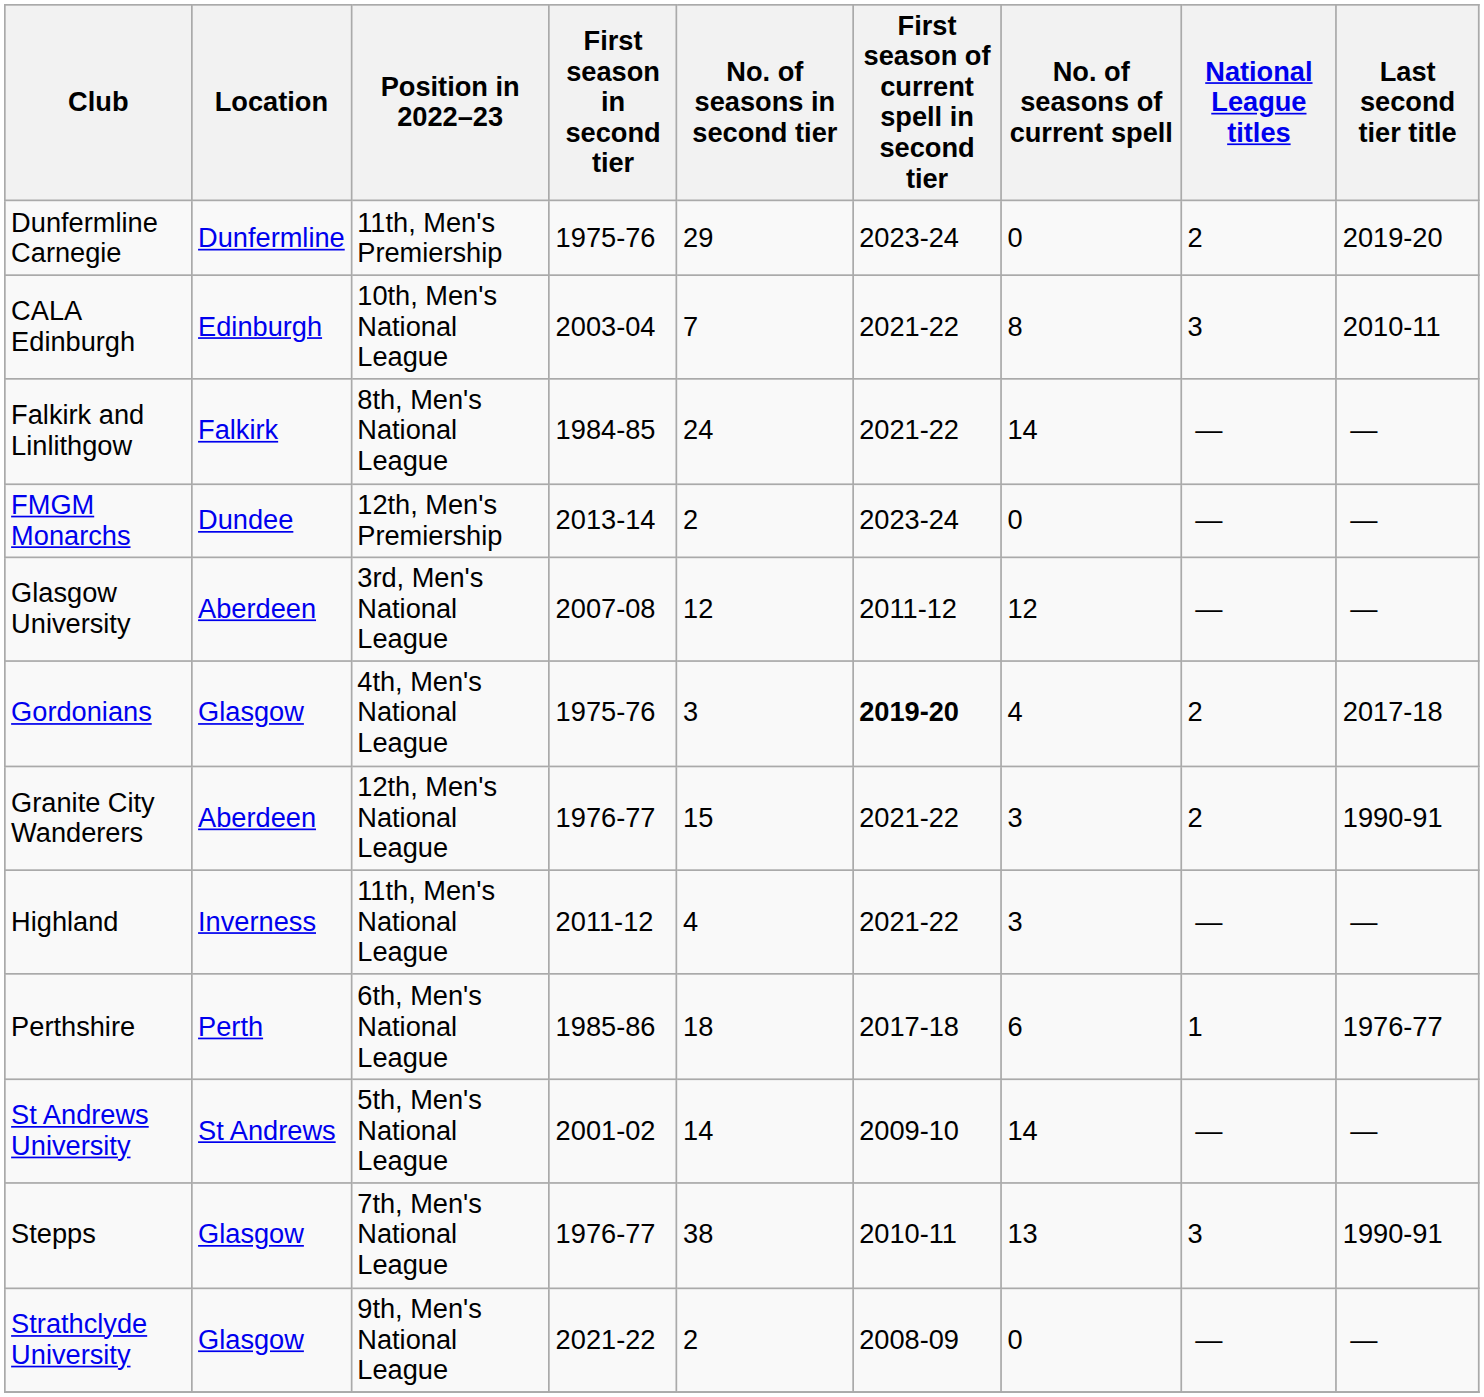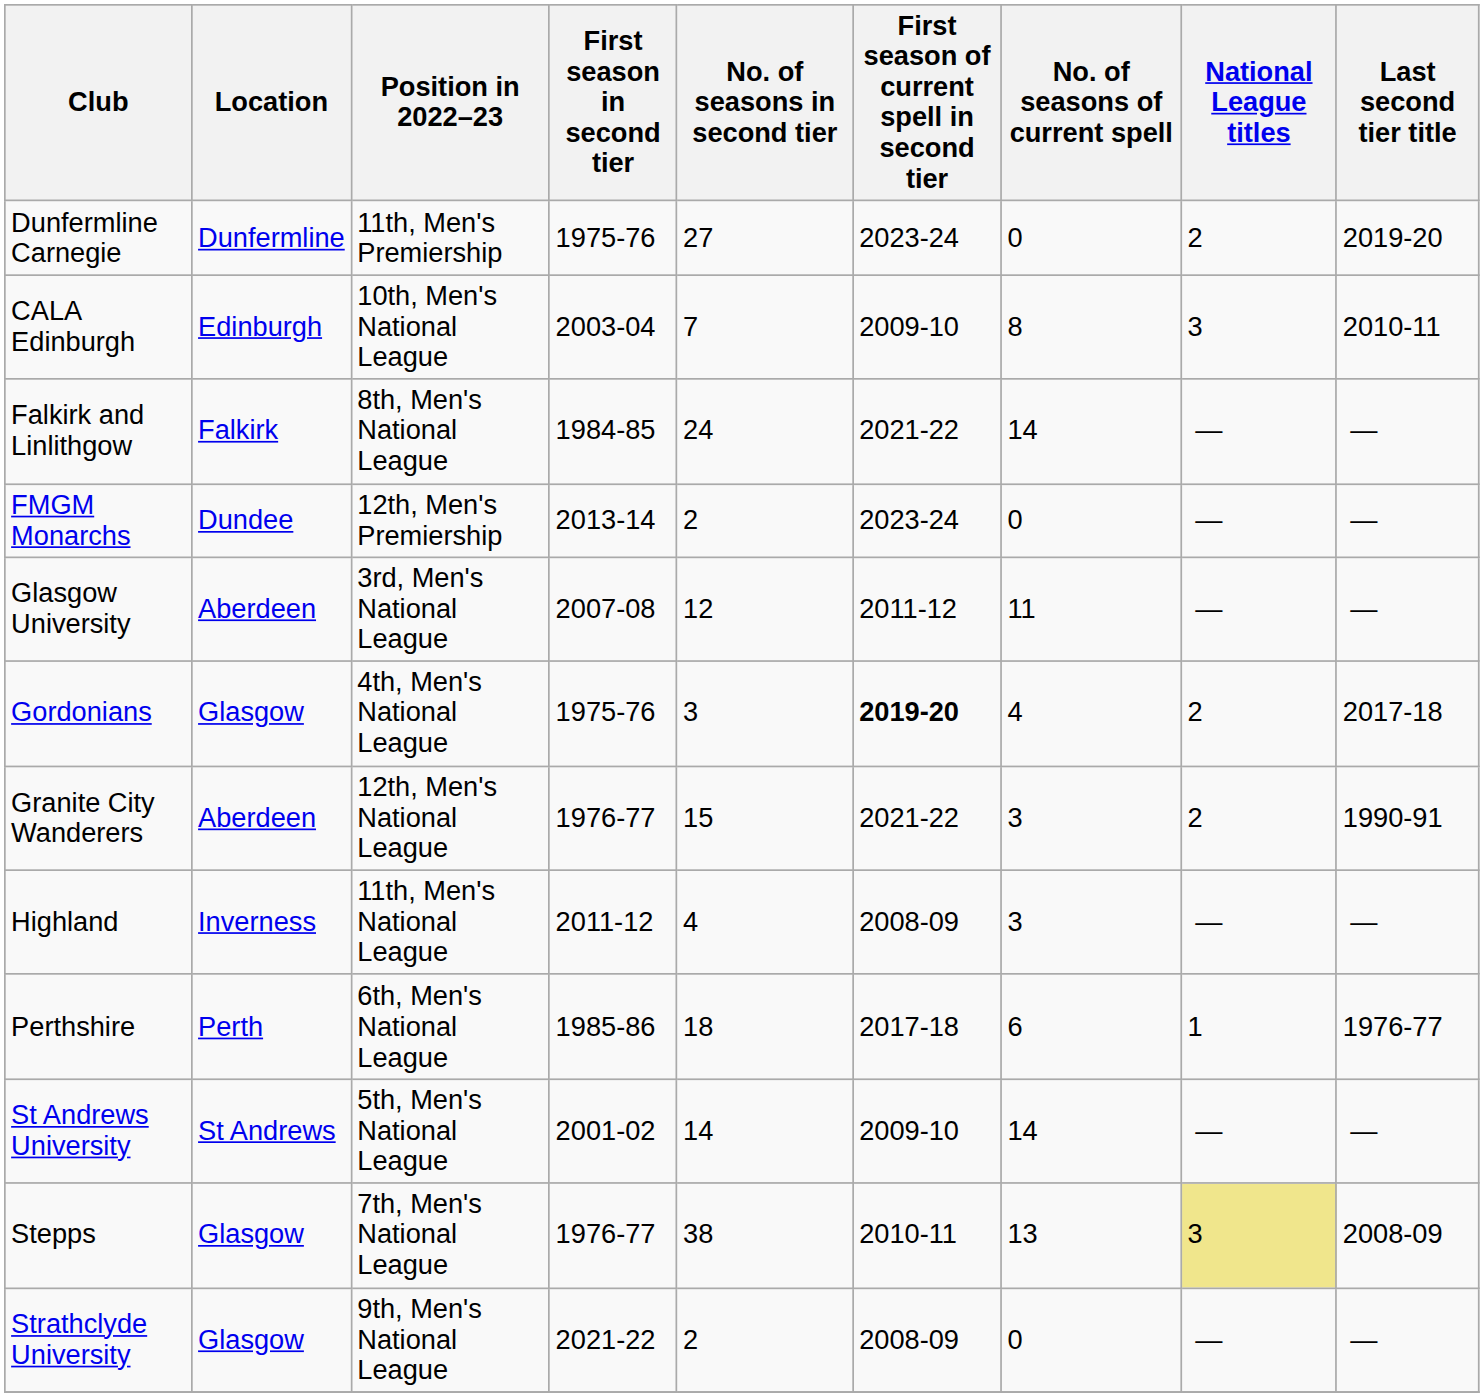 <table class="wikitable sortable" style="text-align: left">
 <tr>
 <th>Club</th>
 <th>Location</th>
 <th>Position in 2022–23</th>
 <th>First season in<br>second tier</th>
 <th>No. of seasons in second tier</th>
 <th>First season of current<br>spell in second tier</th>
 <th>No. of seasons of current spell</th>
 <th><a href='#'>National League titles</a></th>
 <th>Last second tier title</th>
 </tr>
 <tr>
 <td>Dunfermline Carnegie</td>
 <td><a href='#'>Dunfermline</a></td>
 <td>11th, Men's Premiership</td>
 <td>1975-76</td>
-<td>29</td>
+<td>27</td>
 <td>2023-24</td>
 <td>0</td>
 <td>2</td>
 <td>2019-20</td>
 </tr>
 <tr>
 <td>CALA Edinburgh</td>
 <td><a href='#'>Edinburgh</a></td>
 <td>10th, Men's National League</td>
 <td>2003-04</td>
 <td>7</td>
-<td>2021-22</td>
+<td>2009-10</td>
 <td>8</td>
 <td>3</td>
 <td>2010-11</td>
 </tr>
 <tr>
 <td>Falkirk and Linlithgow</td>
 <td><a href='#'>Falkirk</a></td>
 <td>8th, Men's National League</td>
 <td>1984-85</td>
 <td>24</td>
 <td>2021-22</td>
 <td>14</td>
 <td> —</td>
 <td> —</td>
 </tr>
 <tr>
 <td><a href='#'>FMGM Monarchs</a></td>
 <td><a href='#'>Dundee</a></td>
 <td> 12th, Men's Premiership</td>
 <td>2013-14</td>
 <td>2</td>
 <td>2023-24</td>
 <td>0</td>
 <td> —</td>
 <td> —</td>
 </tr>
 <tr>
 <td>Glasgow University</td>
 <td><a href='#'>Aberdeen</a></td>
 <td>3rd, Men's National League</td>
 <td>2007-08</td>
 <td>12</td>
 <td>2011-12</td>
-<td>12</td>
+<td>11</td>
 <td> —</td>
 <td> —</td>
 </tr>
 <tr>
 <td><a href='#'>Gordonians</a></td>
 <td><a href='#'>Glasgow</a></td>
 <td>4th, Men's National League</td>
 <td>1975-76</td>
 <td>3</td>
 <td><strong>2019-20</strong></td>
 <td>4</td>
 <td>2</td>
 <td>2017-18</td>
 </tr>
 <tr>
 <td>Granite City Wanderers</td>
 <td><a href='#'>Aberdeen</a></td>
 <td>12th, Men's National League</td>
 <td>1976-77</td>
 <td>15</td>
 <td>2021-22</td>
 <td>3</td>
 <td>2</td>
 <td>1990-91</td>
 </tr>
 <tr>
 <td>Highland</td>
 <td><a href='#'>Inverness</a></td>
 <td>11th, Men's National League</td>
 <td>2011-12</td>
 <td>4</td>
-<td>2021-22</td>
+<td>2008-09</td>
 <td>3</td>
 <td> —</td>
 <td> —</td>
 </tr>
 <tr>
 <td>Perthshire</td>
 <td><a href='#'>Perth</a></td>
 <td>6th, Men's National League</td>
 <td>1985-86</td>
 <td>18</td>
 <td>2017-18</td>
 <td>6</td>
 <td>1</td>
 <td>1976-77</td>
 </tr>
 <tr>
 <td><a href='#'>St Andrews University</a></td>
 <td><a href='#'>St Andrews</a></td>
 <td>5th, Men's National League</td>
 <td>2001-02</td>
 <td>14</td>
 <td>2009-10</td>
 <td>14</td>
 <td> —</td>
 <td> —</td>
 </tr>
 <tr>
 <td>Stepps</td>
 <td><a href='#'>Glasgow</a></td>
 <td>7th, Men's National League</td>
 <td>1976-77</td>
 <td>38</td>
 <td>2010-11</td>
 <td>13</td>
-<td>3</td>
-<td>1990-91</td>
+<td style="background: khaki;">3</td>
+<td>2008-09</td>
 </tr>
 <tr>
 <td><a href='#'>Strathclyde University</a></td>
 <td><a href='#'>Glasgow</a></td>
 <td>9th, Men's National League</td>
 <td>2021-22</td>
 <td>2</td>
 <td>2008-09</td>
 <td>0</td>
 <td> —</td>
 <td> —</td>
 </tr>
 <tr>
 </tr>
 </table>
